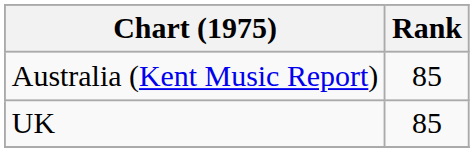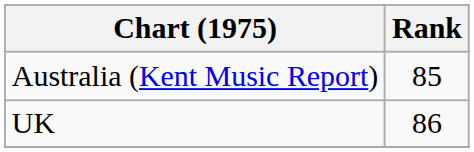 <table class="wikitable">
 <tr>
 <th>Chart (1975)</th>
 <th style="text-align:center;">Rank</th>
 </tr>
 <tr>
 <td>Australia (<a href='#'>Kent Music Report</a>)</td>
 <td style="text-align:center;">85</td>
 </tr>
 <tr>
 <td>UK</td>
-<td style="text-align:center;">85</td>
+<td style="text-align:center;">86</td>
 </tr>
 <tr>
 </tr>
 </table>
